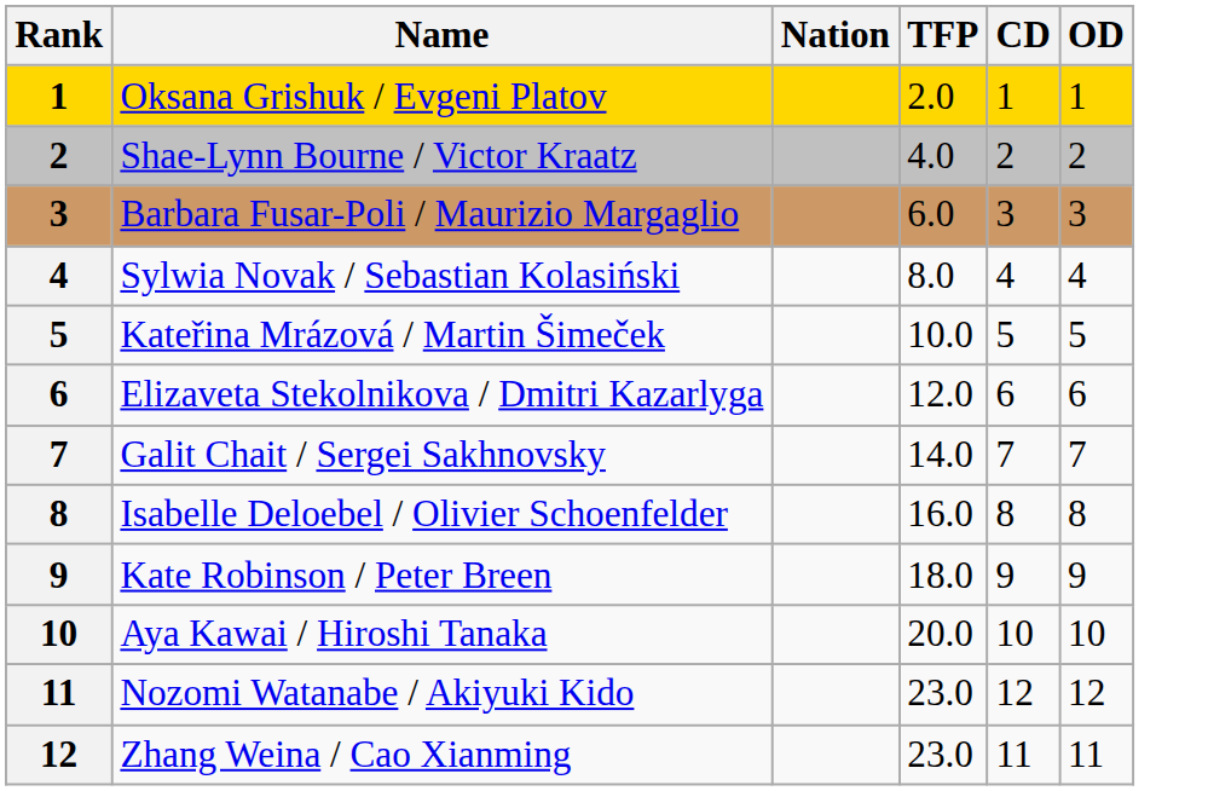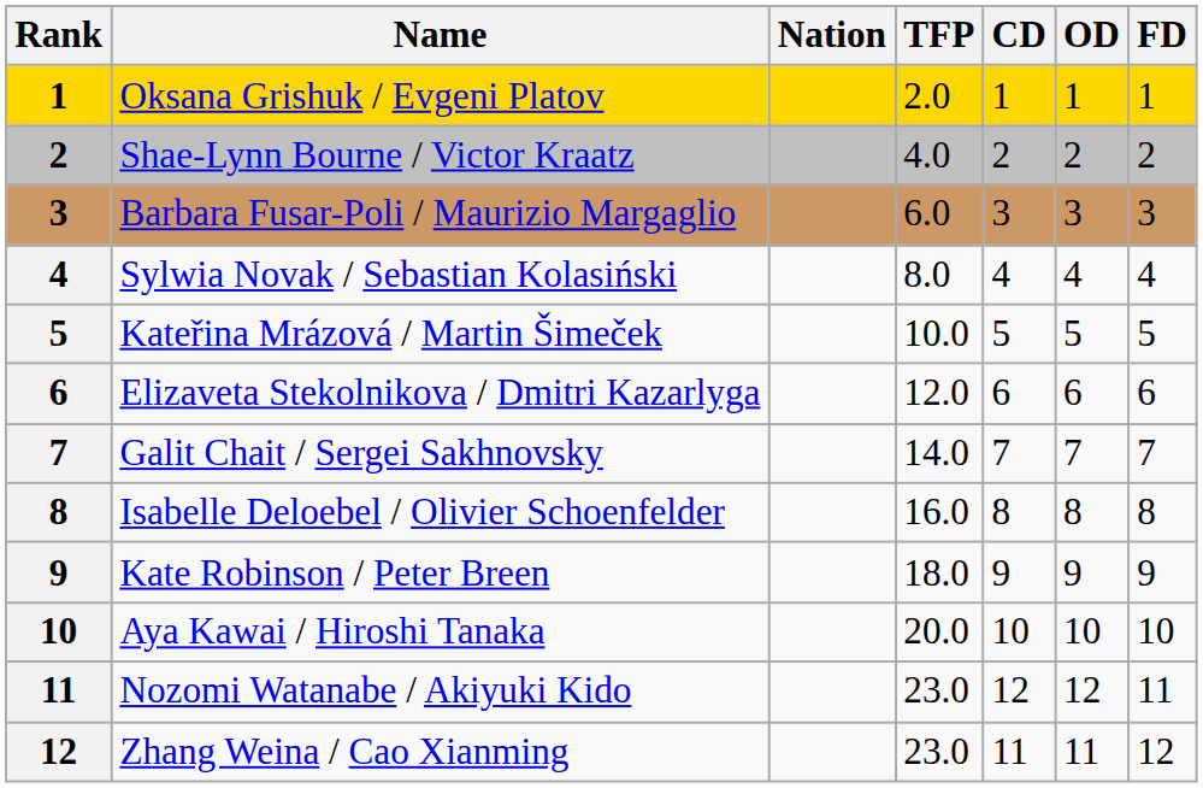 <table class="wikitable">
 <tr>
 <th>Rank</th>
 <th>Name</th>
 <th>Nation</th>
 <th>TFP</th>
 <th>CD</th>
 <th>OD</th>
+<th>FD</th>
 </tr>
 <tr bgcolor="gold">
 <td align="center"><strong>1</strong></td>
 <td><a href='#'>Oksana Grishuk</a> / <a href='#'>Evgeni Platov</a></td>
 <td></td>
 <td>2.0</td>
+<td>1</td>
 <td>1</td>
 <td>1</td>
 </tr>
 <tr bgcolor="silver">
 <td align="center"><strong>2</strong></td>
 <td><a href='#'>Shae-Lynn Bourne</a> / <a href='#'>Victor Kraatz</a></td>
 <td></td>
 <td>4.0</td>
 <td>2</td>
 <td>2</td>
+<td>2</td>
 </tr>
 <tr bgcolor="cc9966">
 <td align="center"><strong>3</strong></td>
 <td><a href='#'>Barbara Fusar-Poli</a> / <a href='#'>Maurizio Margaglio</a></td>
 <td></td>
 <td>6.0</td>
+<td>3</td>
 <td>3</td>
 <td>3</td>
 </tr>
 <tr>
 <th>4</th>
 <td><a href='#'>Sylwia Novak</a> / <a href='#'>Sebastian Kolasiński</a></td>
 <td></td>
 <td>8.0</td>
 <td>4</td>
 <td>4</td>
+<td>4</td>
 </tr>
 <tr>
 <th>5</th>
 <td><a href='#'>Kateřina Mrázová</a> / <a href='#'>Martin Šimeček</a></td>
 <td></td>
 <td>10.0</td>
+<td>5</td>
 <td>5</td>
 <td>5</td>
 </tr>
 <tr>
 <th>6</th>
 <td><a href='#'>Elizaveta Stekolnikova</a> / <a href='#'>Dmitri Kazarlyga</a></td>
 <td></td>
 <td>12.0</td>
 <td>6</td>
 <td>6</td>
+<td>6</td>
 </tr>
 <tr>
 <th>7</th>
 <td><a href='#'>Galit Chait</a> / <a href='#'>Sergei Sakhnovsky</a></td>
 <td></td>
 <td>14.0</td>
+<td>7</td>
 <td>7</td>
 <td>7</td>
 </tr>
 <tr>
 <th>8</th>
 <td><a href='#'>Isabelle Deloebel</a> / <a href='#'>Olivier Schoenfelder</a></td>
 <td></td>
 <td>16.0</td>
 <td>8</td>
 <td>8</td>
+<td>8</td>
 </tr>
 <tr>
 <th>9</th>
 <td><a href='#'>Kate Robinson</a> / <a href='#'>Peter Breen</a></td>
 <td></td>
 <td>18.0</td>
+<td>9</td>
 <td>9</td>
 <td>9</td>
 </tr>
 <tr>
 <th>10</th>
 <td><a href='#'>Aya Kawai</a> / <a href='#'>Hiroshi Tanaka</a></td>
 <td></td>
 <td>20.0</td>
 <td>10</td>
 <td>10</td>
+<td>10</td>
 </tr>
 <tr>
 <th>11</th>
 <td><a href='#'>Nozomi Watanabe</a> / <a href='#'>Akiyuki Kido</a></td>
 <td></td>
 <td>23.0</td>
 <td>12</td>
 <td>12</td>
+<td>11</td>
 </tr>
 <tr>
 <th>12</th>
 <td><a href='#'>Zhang Weina</a> / <a href='#'>Cao Xianming</a></td>
 <td></td>
 <td>23.0</td>
 <td>11</td>
 <td>11</td>
+<td>12</td>
 </tr>
 </table>
